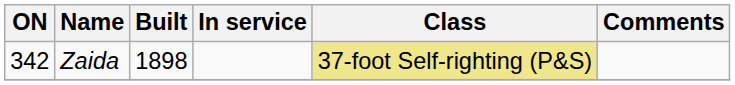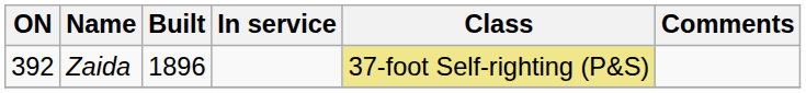 <table class="wikitable">
 <tr>
 <th>ON</th>
 <th>Name</th>
 <th>Built</th>
 <th>In service</th>
 <th>Class</th>
 <th>Comments</th>
 </tr>
 <tr>
-<td>342</td>
+<td>392</td>
 <td><em>Zaida</em></td>
-<td>1898</td>
+<td>1896</td>
 <td></td>
 <td style="background: khaki;">37-foot Self-righting (P&S)</td>
 <td></td>
 </tr>
 <tr>
 </tr>
 </table>
